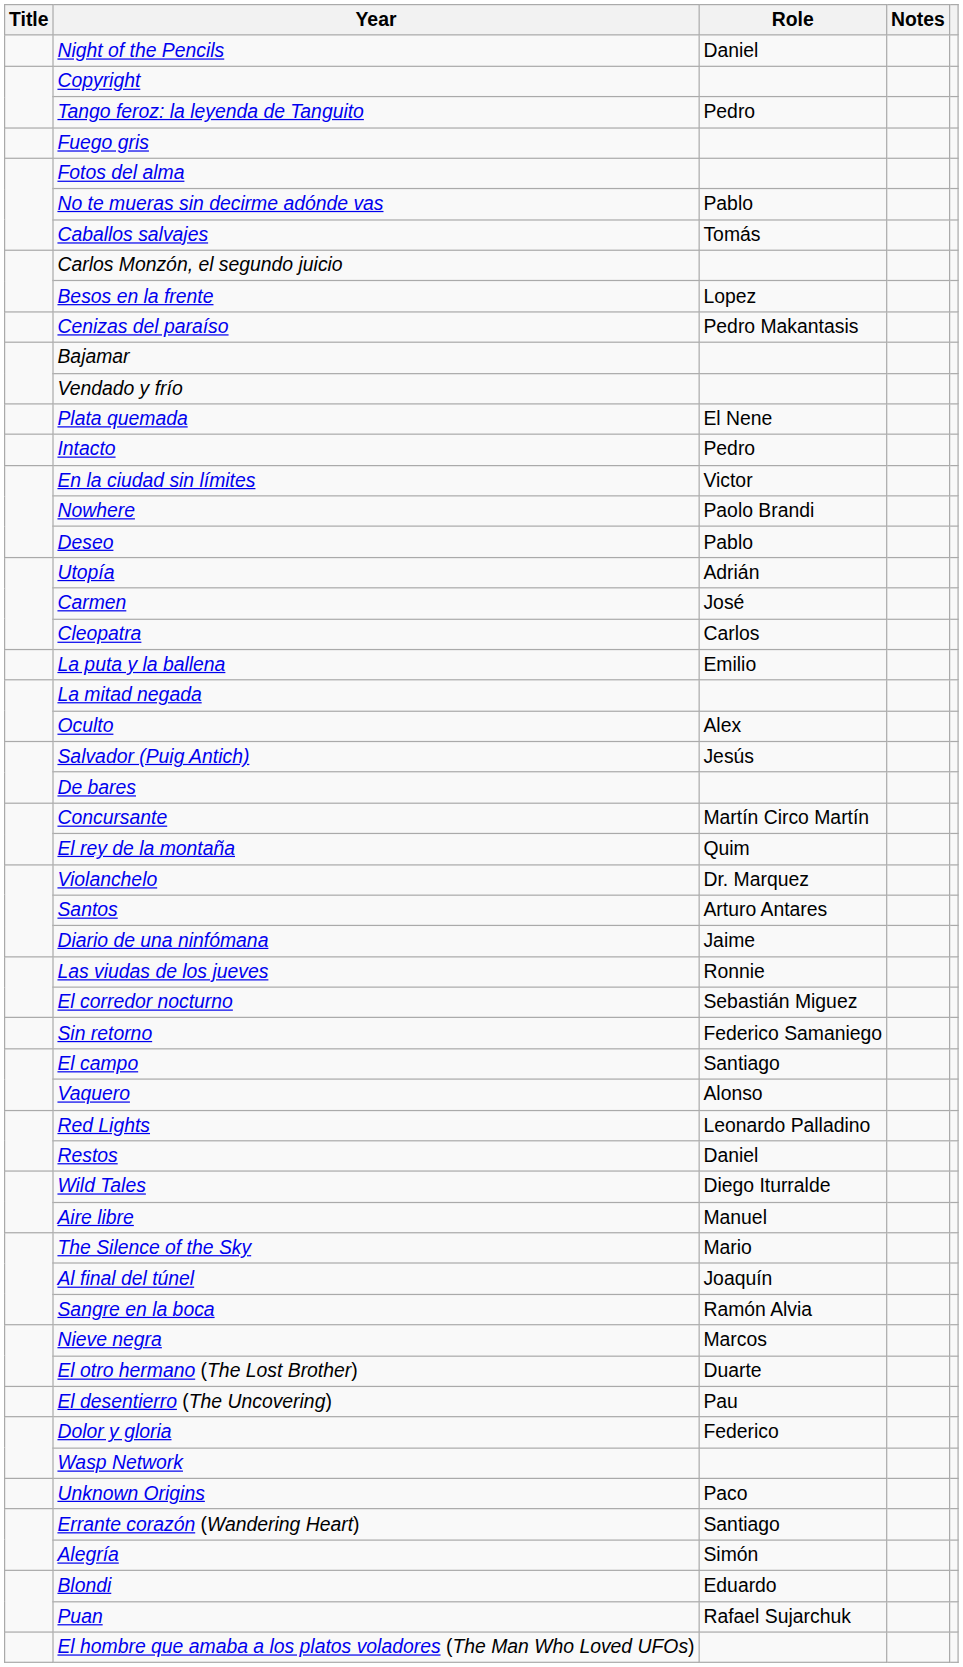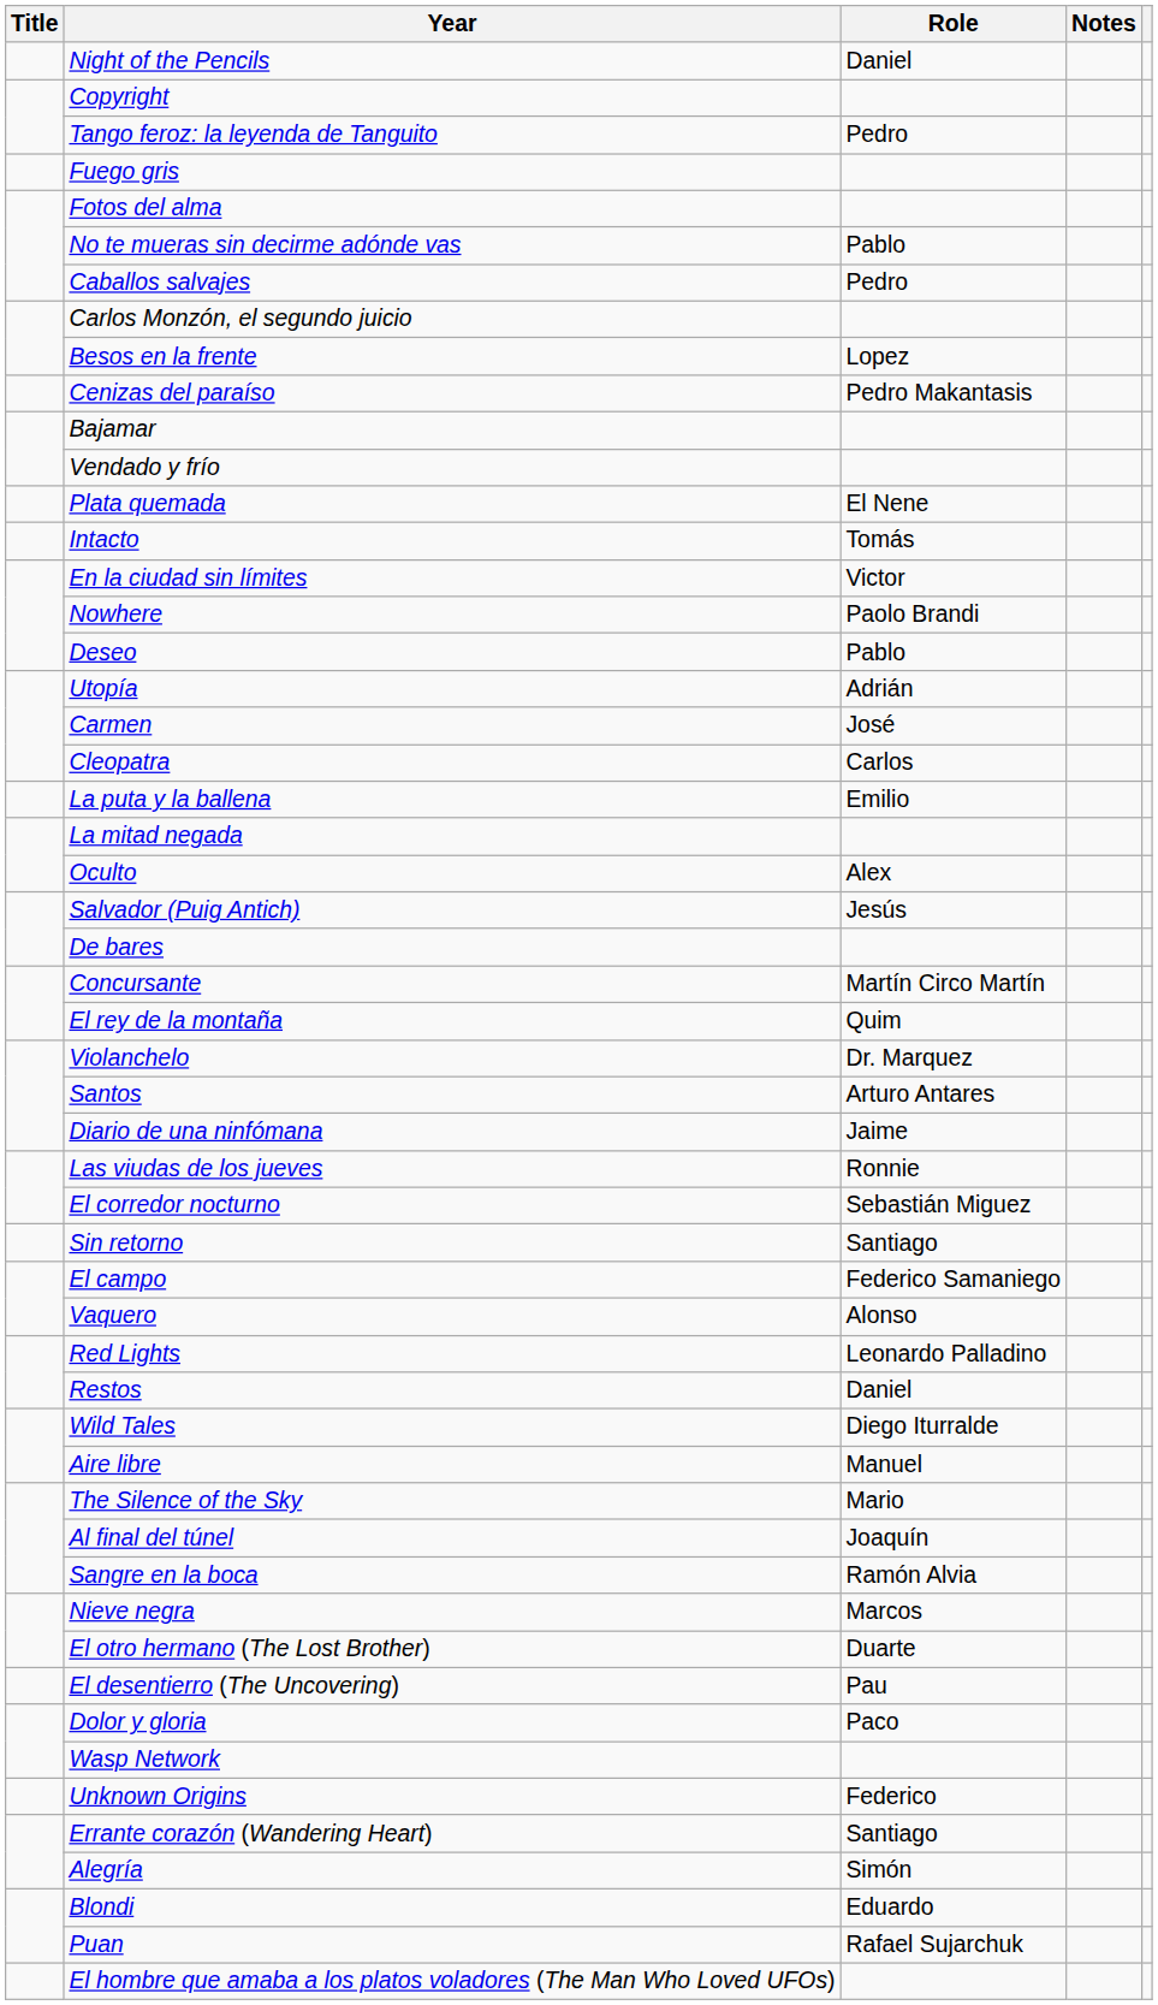 <table class="wikitable sortable">
 <tr>
 <th>Title</th>
 <th>Year</th>
 <th>Role</th>
 <th>Notes</th>
 <th></th>
 </tr>
 <tr>
 <td></td>
 <td><em><a href='#'>Night of the Pencils</a></em></td>
 <td>Daniel</td>
 <td></td>
 <td></td>
 </tr>
 <tr>
 <td rowspan = "2"></td>
 <td><em><a href='#'>Copyright</a></em></td>
 <td></td>
 <td></td>
 <td></td>
 </tr>
 <tr>
 <td><em><a href='#'>Tango feroz: la leyenda de Tanguito</a></em></td>
 <td>Pedro</td>
 <td></td>
 <td></td>
 </tr>
 <tr>
 <td></td>
 <td><em><a href='#'>Fuego gris</a></em></td>
 <td></td>
 <td></td>
 <td></td>
 </tr>
 <tr>
 <td rowspan = "3"></td>
 <td><em><a href='#'>Fotos del alma</a></em></td>
 <td></td>
 <td></td>
 <td></td>
 </tr>
 <tr>
 <td><em><a href='#'>No te mueras sin decirme adónde vas</a></em></td>
 <td>Pablo</td>
 <td></td>
 <td></td>
 </tr>
 <tr>
 <td><em><a href='#'>Caballos salvajes</a></em></td>
-<td>Tomás</td>
+<td>Pedro</td>
 <td></td>
 <td></td>
 </tr>
 <tr>
 <td rowspan = "2"></td>
 <td><em>Carlos Monzón, el segundo juicio</em></td>
 <td></td>
 <td></td>
 <td></td>
 </tr>
 <tr>
 <td><em><a href='#'>Besos en la frente</a></em></td>
 <td>Lopez</td>
 <td></td>
 <td></td>
 </tr>
 <tr>
 <td></td>
 <td><em><a href='#'>Cenizas del paraíso</a></em></td>
 <td>Pedro Makantasis</td>
 <td></td>
 <td></td>
 </tr>
 <tr>
 <td rowspan = "2"></td>
 <td><em>Bajamar</em></td>
 <td></td>
 <td></td>
 <td></td>
 </tr>
 <tr>
 <td><em>Vendado y frío</em></td>
 <td></td>
 <td></td>
 <td></td>
 </tr>
 <tr>
 <td></td>
 <td><em><a href='#'>Plata quemada</a></em></td>
 <td>El Nene</td>
 <td></td>
 <td></td>
 </tr>
 <tr>
 <td></td>
 <td><em><a href='#'>Intacto</a></em></td>
-<td>Pedro</td>
+<td>Tomás</td>
 <td></td>
 <td></td>
 </tr>
 <tr>
 <td rowspan = "3"></td>
 <td><em><a href='#'>En la ciudad sin límites</a></em></td>
 <td>Victor</td>
 <td></td>
 <td></td>
 </tr>
 <tr>
 <td><em><a href='#'>Nowhere</a></em></td>
 <td>Paolo Brandi</td>
 <td></td>
 <td></td>
 </tr>
 <tr>
 <td><em><a href='#'>Deseo</a></em></td>
 <td>Pablo</td>
 <td></td>
 <td></td>
 </tr>
 <tr>
 <td rowspan = "3"></td>
 <td><em><a href='#'>Utopía</a></em></td>
 <td>Adrián</td>
 <td></td>
 <td></td>
 </tr>
 <tr>
 <td><em><a href='#'>Carmen</a></em></td>
 <td>José</td>
 <td></td>
 <td></td>
 </tr>
 <tr>
 <td><em><a href='#'>Cleopatra</a></em></td>
 <td>Carlos</td>
 <td></td>
 <td></td>
 </tr>
 <tr>
 <td></td>
 <td><em><a href='#'>La puta y la ballena</a></em></td>
 <td>Emilio</td>
 <td></td>
 <td></td>
 </tr>
 <tr>
 <td rowspan = "2"></td>
 <td><em><a href='#'>La mitad negada</a></em></td>
 <td></td>
 <td></td>
 <td></td>
 </tr>
 <tr>
 <td><em><a href='#'>Oculto</a></em></td>
 <td>Alex</td>
 <td></td>
 <td></td>
 </tr>
 <tr>
 <td rowspan = "2"></td>
 <td><em><a href='#'>Salvador (Puig Antich)</a></em></td>
 <td>Jesús</td>
 <td></td>
 <td></td>
 </tr>
 <tr>
 <td><em><a href='#'>De bares</a></em></td>
 <td></td>
 <td></td>
 <td></td>
 </tr>
 <tr>
 <td rowspan = "2"></td>
 <td><em><a href='#'>Concursante</a></em></td>
 <td>Martín Circo Martín</td>
 <td></td>
 <td></td>
 </tr>
 <tr>
 <td><em><a href='#'>El rey de la montaña</a></em></td>
 <td>Quim</td>
 <td></td>
 <td></td>
 </tr>
 <tr>
 <td rowspan = "3"></td>
 <td><em><a href='#'>Violanchelo</a></em></td>
 <td>Dr. Marquez</td>
 <td></td>
 <td></td>
 </tr>
 <tr>
 <td><em><a href='#'>Santos</a></em></td>
 <td>Arturo Antares</td>
 <td></td>
 <td></td>
 </tr>
 <tr>
 <td><em><a href='#'>Diario de una ninfómana</a></em></td>
 <td>Jaime</td>
 <td></td>
 <td></td>
 </tr>
 <tr>
 <td rowspan = "2"></td>
 <td><em><a href='#'>Las viudas de los jueves</a></em></td>
 <td>Ronnie</td>
 <td></td>
 <td></td>
 </tr>
 <tr>
 <td><em><a href='#'>El corredor nocturno</a></em></td>
 <td>Sebastián Miguez</td>
 <td></td>
 <td></td>
 </tr>
 <tr>
 <td></td>
 <td><em><a href='#'>Sin retorno</a></em></td>
-<td>Federico Samaniego</td>
+<td>Santiago</td>
 <td></td>
 <td></td>
 </tr>
 <tr>
 <td rowspan = "2"></td>
 <td><em><a href='#'>El campo</a></em></td>
-<td>Santiago</td>
+<td>Federico Samaniego</td>
 <td></td>
 <td></td>
 </tr>
 <tr>
 <td><em><a href='#'>Vaquero</a></em></td>
 <td>Alonso</td>
 <td></td>
 <td></td>
 </tr>
 <tr>
 <td rowspan = "2"></td>
 <td><em><a href='#'>Red Lights</a></em></td>
 <td>Leonardo Palladino</td>
 <td></td>
 <td></td>
 </tr>
 <tr>
 <td><em><a href='#'>Restos</a></em></td>
 <td>Daniel</td>
 <td></td>
 <td></td>
 </tr>
 <tr>
 <td rowspan = "2"></td>
 <td><em><a href='#'>Wild Tales</a></em></td>
 <td>Diego Iturralde</td>
 <td></td>
 <td></td>
 </tr>
 <tr>
 <td><em><a href='#'>Aire libre</a></em></td>
 <td>Manuel</td>
 <td></td>
 <td></td>
 </tr>
 <tr>
 <td rowspan = "3"></td>
 <td><em> <a href='#'>The Silence of the Sky</a> </em></td>
 <td>Mario</td>
 <td></td>
 <td></td>
 </tr>
 <tr>
 <td><em><a href='#'>Al final del túnel</a></em></td>
 <td>Joaquín</td>
 <td></td>
 <td></td>
 </tr>
 <tr>
 <td><em><a href='#'>Sangre en la boca</a></em></td>
 <td>Ramón Alvia</td>
 <td></td>
 <td></td>
 </tr>
 <tr>
 <td rowspan = "2"></td>
 <td><em><a href='#'>Nieve negra</a></em></td>
 <td>Marcos</td>
 <td></td>
 <td></td>
 </tr>
 <tr>
 <td><em><a href='#'>El otro hermano</a></em> (<em>The Lost Brother</em>)</td>
 <td>Duarte</td>
 <td></td>
 <td></td>
 </tr>
 <tr>
 <td></td>
 <td><em><a href='#'>El desentierro</a></em> (<em>The Uncovering</em>)</td>
 <td>Pau</td>
 <td></td>
 <td></td>
 </tr>
 <tr>
 <td rowspan = "2"></td>
 <td><em><a href='#'>Dolor y gloria</a></em></td>
-<td>Federico</td>
+<td>Paco</td>
 <td></td>
 <td></td>
 </tr>
 <tr>
 <td><em><a href='#'>Wasp Network</a></em></td>
 <td></td>
 <td></td>
 <td></td>
 </tr>
 <tr>
 <td></td>
 <td><em><a href='#'>Unknown Origins</a></em></td>
-<td>Paco</td>
+<td>Federico</td>
 <td></td>
 <td></td>
 </tr>
 <tr>
 <td rowspan = "2"></td>
 <td><em><a href='#'>Errante corazón</a></em> (<em>Wandering Heart</em>)</td>
 <td>Santiago</td>
 <td></td>
 <td></td>
 </tr>
 <tr>
 <td><em><a href='#'>Alegría</a></em></td>
 <td>Simón</td>
 <td></td>
 <td></td>
 </tr>
 <tr>
 <td rowspan = "2"></td>
 <td><em><a href='#'>Blondi</a></em></td>
 <td>Eduardo</td>
 <td></td>
 <td></td>
 </tr>
 <tr>
 <td><em><a href='#'>Puan</a></em></td>
 <td>Rafael Sujarchuk</td>
 <td></td>
 <td></td>
 </tr>
 <tr>
 <td></td>
 <td><em><a href='#'>El hombre que amaba a los platos voladores</a></em> (<em>The Man Who Loved UFOs</em>)</td>
 <td></td>
 <td></td>
 <td></td>
 </tr>
 </table>
